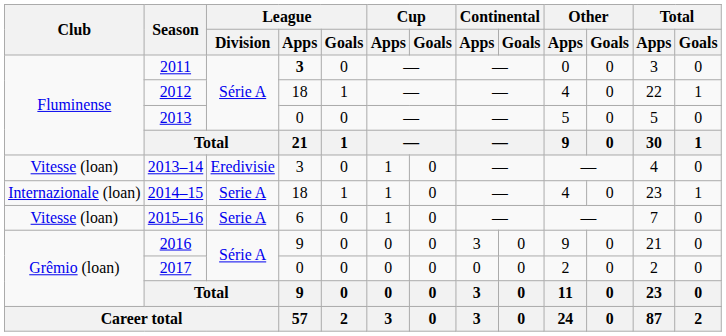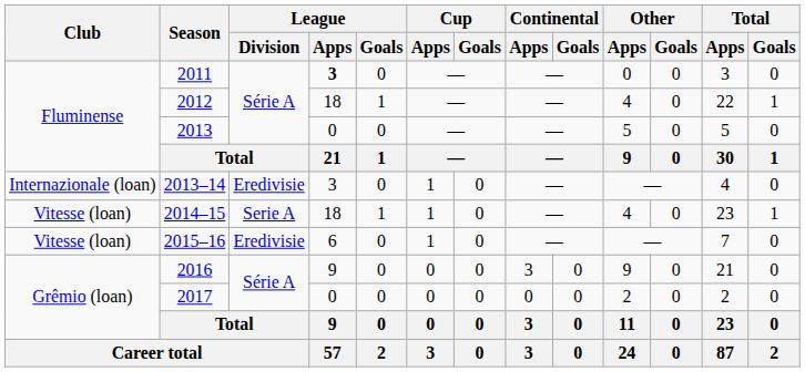 <table class="wikitable" style="text-align: center;">
 <tr>
 <th rowspan="2">Club</th>
 <th rowspan="2">Season</th>
 <th colspan="3">League</th>
 <th colspan="2">Cup</th>
 <th colspan="2">Continental</th>
 <th colspan="2">Other</th>
 <th colspan="2">Total</th>
 </tr>
 <tr>
 <th>Division</th>
 <th>Apps</th>
 <th>Goals</th>
 <th>Apps</th>
 <th>Goals</th>
 <th>Apps</th>
 <th>Goals</th>
 <th>Apps</th>
 <th>Goals</th>
 <th>Apps</th>
 <th>Goals</th>
 </tr>
 <tr>
 <td rowspan="4"><a href='#'>Fluminense</a></td>
 <td><a href='#'>2011</a></td>
 <td rowspan="3"><a href='#'>Série A</a></td>
 <td><strong>3</strong></td>
 <td>0</td>
 <td colspan="2">—</td>
 <td colspan="2">—</td>
 <td>0</td>
 <td>0</td>
 <td>3</td>
 <td>0</td>
 </tr>
 <tr>
 <td><a href='#'>2012</a></td>
 <td>18</td>
 <td>1</td>
 <td colspan="2">—</td>
 <td colspan="2">—</td>
 <td>4</td>
 <td>0</td>
 <td>22</td>
 <td>1</td>
 </tr>
 <tr>
 <td><a href='#'>2013</a></td>
 <td>0</td>
 <td>0</td>
 <td colspan="2">—</td>
 <td colspan="2">—</td>
 <td>5</td>
 <td>0</td>
 <td>5</td>
 <td>0</td>
 </tr>
 <tr>
 <th colspan="2">Total</th>
 <th>21</th>
 <th>1</th>
 <th colspan="2">—</th>
 <th colspan="2">—</th>
 <th>9</th>
 <th>0</th>
 <th>30</th>
 <th>1</th>
 </tr>
 <tr>
-<td rowspan="1"><a href='#'>Vitesse</a> (loan)</td>
+<td rowspan="1"><a href='#'>Internazionale</a> (loan)</td>
 <td><a href='#'>2013–14</a></td>
 <td><a href='#'>Eredivisie</a></td>
 <td>3</td>
 <td>0</td>
 <td>1</td>
 <td>0</td>
 <td colspan="2">—</td>
 <td colspan="2">—</td>
 <td>4</td>
 <td>0</td>
 </tr>
 <tr>
-<td rowspan="1"><a href='#'>Internazionale</a> (loan)</td>
+<td rowspan="1"><a href='#'>Vitesse</a> (loan)</td>
 <td><a href='#'>2014–15</a></td>
 <td><a href='#'>Serie A</a></td>
 <td>18</td>
 <td>1</td>
 <td>1</td>
 <td>0</td>
 <td colspan="2">—</td>
 <td>4</td>
 <td>0</td>
 <td>23</td>
 <td>1</td>
 </tr>
 <tr>
 <td rowspan="1"><a href='#'>Vitesse</a> (loan)</td>
 <td><a href='#'>2015–16</a></td>
-<td><a href='#'>Serie A</a></td>
+<td><a href='#'>Eredivisie</a></td>
 <td>6</td>
 <td>0</td>
 <td>1</td>
 <td>0</td>
 <td colspan="2">—</td>
 <td colspan="2">—</td>
 <td>7</td>
 <td>0</td>
 </tr>
 <tr>
 <td rowspan="3"><a href='#'>Grêmio</a> (loan)</td>
 <td><a href='#'>2016</a></td>
 <td rowspan="2"><a href='#'>Série A</a></td>
 <td>9</td>
 <td>0</td>
 <td>0</td>
 <td>0</td>
 <td>3</td>
 <td>0</td>
 <td>9</td>
 <td>0</td>
 <td>21</td>
 <td>0</td>
 </tr>
 <tr>
 <td><a href='#'>2017</a></td>
 <td>0</td>
 <td>0</td>
 <td>0</td>
 <td>0</td>
 <td>0</td>
 <td>0</td>
 <td>2</td>
 <td>0</td>
 <td>2</td>
 <td>0</td>
 </tr>
 <tr>
 <th colspan="2">Total</th>
 <th>9</th>
 <th>0</th>
 <th>0</th>
 <th>0</th>
 <th>3</th>
 <th>0</th>
 <th>11</th>
 <th>0</th>
 <th>23</th>
 <th>0</th>
 </tr>
 <tr>
 <th colspan="3">Career total</th>
 <th>57</th>
 <th>2</th>
 <th>3</th>
 <th>0</th>
 <th>3</th>
 <th>0</th>
 <th>24</th>
 <th>0</th>
 <th>87</th>
 <th>2</th>
 </tr>
 </table>
